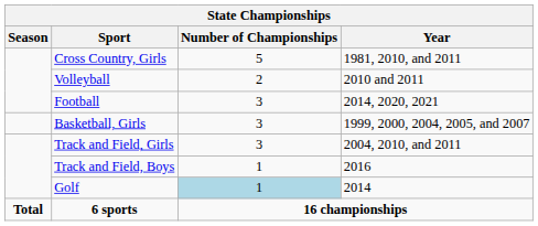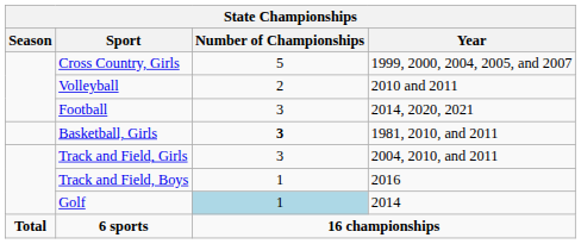 <table class="wikitable">
 <tr>
 <th colspan="4">State Championships</th>
 </tr>
 <tr>
 <th>Season</th>
 <th>Sport</th>
 <th>Number of Championships</th>
 <th>Year</th>
 </tr>
 <tr>
 <td rowspan="3"></td>
 <td><a href='#'>Cross Country, Girls</a></td>
 <td style="text-align:center;">5</td>
-<td>1981, 2010, and 2011</td>
+<td>1999, 2000, 2004, 2005, and 2007</td>
 </tr>
 <tr>
 <td><a href='#'>Volleyball</a></td>
 <td style="text-align:center;">2</td>
 <td>2010 and 2011</td>
 </tr>
 <tr>
 <td><a href='#'>Football</a></td>
 <td style="text-align:center;">3</td>
 <td>2014, 2020, 2021</td>
 </tr>
 <tr>
 <td></td>
 <td><a href='#'>Basketball, Girls</a></td>
-<td style="text-align:center;">3</td>
-<td>1999, 2000, 2004, 2005, and 2007</td>
+<td style="text-align:center;"><strong>3</strong></td>
+<td>1981, 2010, and 2011</td>
 </tr>
 <tr>
 <td rowspan="3"></td>
 <td><a href='#'>Track and Field, Girls</a></td>
 <td style="text-align:center;">3</td>
 <td>2004, 2010, and 2011</td>
 </tr>
 <tr>
 <td><a href='#'>Track and Field, Boys</a></td>
 <td style="text-align:center;">1</td>
 <td>2016</td>
 </tr>
 <tr>
 <td><a href='#'>Golf</a></td>
 <td style="background: lightblue; text-align:center;">1</td>
 <td>2014</td>
 </tr>
 <tr style="text-align:center;">
 <td><strong>Total</strong></td>
 <td style="text-align:center;"><strong>6 sports</strong></td>
 <td colspan=2 style="text-align:center;"><strong>16 championships</strong></td>
 </tr>
 </table>
